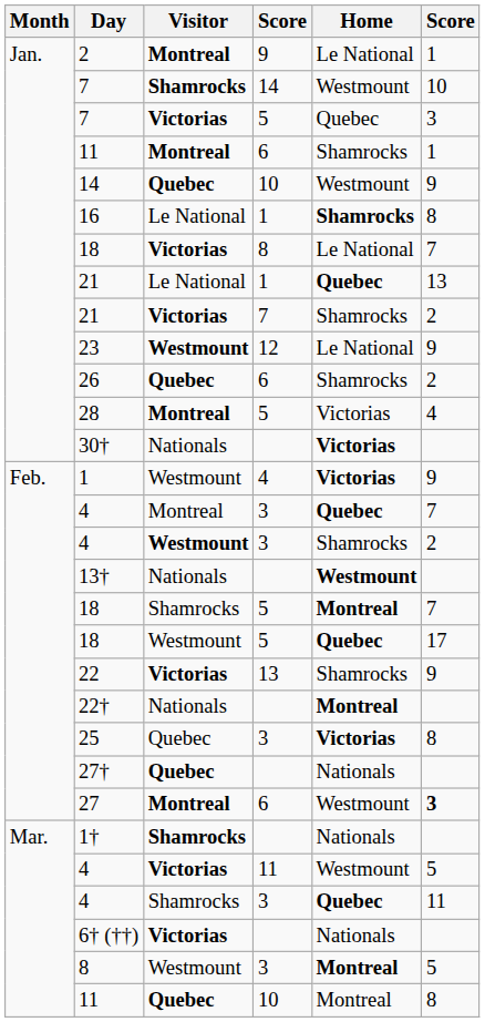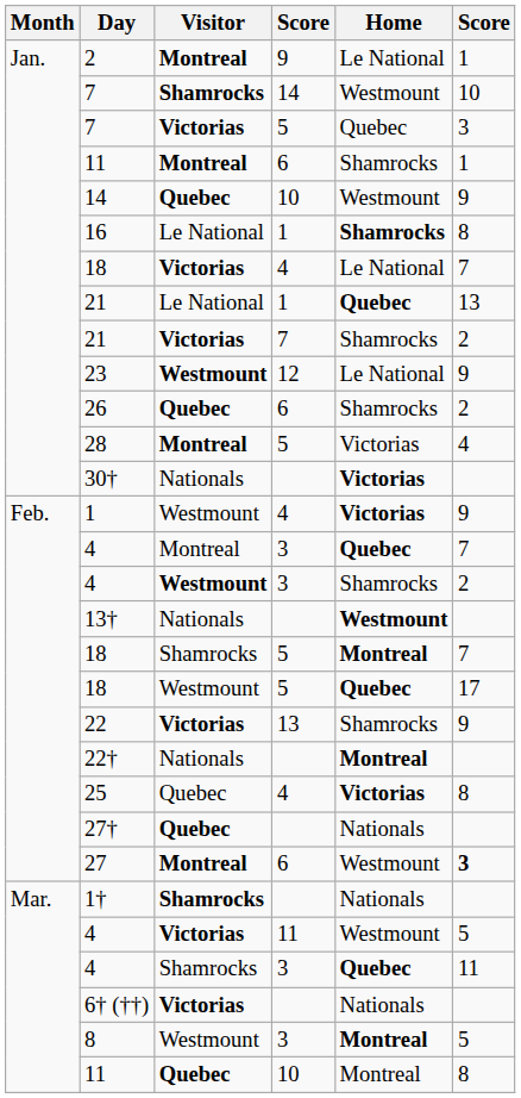 <table class="wikitable">
 <tr>
 <th>Month</th>
 <th>Day</th>
 <th>Visitor</th>
 <th>Score</th>
 <th>Home</th>
 <th>Score</th>
 </tr>
 <tr>
 <td rowspan=13 valign=top>Jan.</td>
 <td>2</td>
 <td><strong>Montreal</strong></td>
 <td>9</td>
 <td>Le National</td>
 <td>1</td>
 </tr>
 <tr>
 <td>7</td>
 <td><strong>Shamrocks</strong></td>
 <td>14</td>
 <td>Westmount</td>
 <td>10</td>
 </tr>
 <tr>
 <td>7</td>
 <td><strong>Victorias</strong></td>
 <td>5</td>
 <td>Quebec</td>
 <td>3</td>
 </tr>
 <tr>
 <td>11</td>
 <td><strong>Montreal</strong></td>
 <td>6</td>
 <td>Shamrocks</td>
 <td>1</td>
 </tr>
 <tr>
 <td>14</td>
 <td><strong>Quebec</strong></td>
 <td>10</td>
 <td>Westmount</td>
 <td>9</td>
 </tr>
 <tr>
 <td>16</td>
 <td>Le National</td>
 <td>1</td>
 <td><strong>Shamrocks</strong></td>
 <td>8</td>
 </tr>
 <tr>
 <td>18</td>
 <td><strong>Victorias</strong></td>
-<td>8</td>
+<td>4</td>
 <td>Le National</td>
 <td>7</td>
 </tr>
 <tr>
 <td>21</td>
 <td>Le National</td>
 <td>1</td>
 <td><strong>Quebec</strong></td>
 <td>13</td>
 </tr>
 <tr>
 <td>21</td>
 <td><strong>Victorias</strong></td>
 <td>7</td>
 <td>Shamrocks</td>
 <td>2</td>
 </tr>
 <tr>
 <td>23</td>
 <td><strong>Westmount</strong></td>
 <td>12</td>
 <td>Le National</td>
 <td>9</td>
 </tr>
 <tr>
 <td>26</td>
 <td><strong>Quebec</strong></td>
 <td>6</td>
 <td>Shamrocks</td>
 <td>2</td>
 </tr>
 <tr>
 <td>28</td>
 <td><strong>Montreal</strong></td>
 <td>5</td>
 <td>Victorias</td>
 <td>4</td>
 </tr>
 <tr>
 <td>30†</td>
 <td>Nationals</td>
 <td></td>
 <td><strong>Victorias</strong></td>
 <td></td>
 </tr>
 <tr>
 <td rowspan=11 valign=top>Feb.</td>
 <td>1</td>
 <td>Westmount</td>
 <td>4</td>
 <td><strong>Victorias</strong></td>
 <td>9</td>
 </tr>
 <tr>
 <td>4</td>
 <td>Montreal</td>
 <td>3</td>
 <td><strong>Quebec</strong></td>
 <td>7</td>
 </tr>
 <tr>
 <td>4</td>
 <td><strong>Westmount</strong></td>
 <td>3</td>
 <td>Shamrocks</td>
 <td>2</td>
 </tr>
 <tr>
 <td>13†</td>
 <td>Nationals</td>
 <td></td>
 <td><strong>Westmount</strong></td>
 <td></td>
 </tr>
 <tr>
 <td>18</td>
 <td>Shamrocks</td>
 <td>5</td>
 <td><strong>Montreal</strong></td>
 <td>7</td>
 </tr>
 <tr>
 <td>18</td>
 <td>Westmount</td>
 <td>5</td>
 <td><strong>Quebec</strong></td>
 <td>17</td>
 </tr>
 <tr>
 <td>22</td>
 <td><strong>Victorias</strong></td>
 <td>13</td>
 <td>Shamrocks</td>
 <td>9</td>
 </tr>
 <tr>
 <td>22†</td>
 <td>Nationals</td>
 <td></td>
 <td><strong>Montreal</strong></td>
 <td></td>
 </tr>
 <tr>
 <td>25</td>
 <td>Quebec</td>
-<td>3</td>
+<td>4</td>
 <td><strong>Victorias</strong></td>
 <td>8</td>
 </tr>
 <tr>
 <td>27†</td>
 <td><strong>Quebec</strong></td>
 <td></td>
 <td>Nationals</td>
 <td></td>
 </tr>
 <tr>
 <td>27</td>
 <td><strong>Montreal</strong></td>
 <td>6</td>
 <td>Westmount</td>
 <td><strong>3</strong></td>
 </tr>
 <tr>
 <td rowspan=6 valign=top>Mar.</td>
 <td>1†</td>
 <td><strong>Shamrocks</strong></td>
 <td></td>
 <td>Nationals</td>
 <td></td>
 </tr>
 <tr>
 <td>4</td>
 <td><strong>Victorias</strong></td>
 <td>11</td>
 <td>Westmount</td>
 <td>5</td>
 </tr>
 <tr>
 <td>4</td>
 <td>Shamrocks</td>
 <td>3</td>
 <td><strong>Quebec</strong></td>
 <td>11</td>
 </tr>
 <tr>
 <td>6† (††)</td>
 <td><strong>Victorias</strong></td>
 <td></td>
 <td>Nationals</td>
 <td></td>
 </tr>
 <tr>
 <td>8</td>
 <td>Westmount</td>
 <td>3</td>
 <td><strong>Montreal</strong></td>
 <td>5</td>
 </tr>
 <tr>
 <td>11</td>
 <td><strong>Quebec</strong></td>
 <td>10</td>
 <td>Montreal</td>
 <td>8</td>
 </tr>
 <tr>
 </tr>
 </table>
